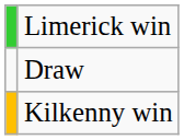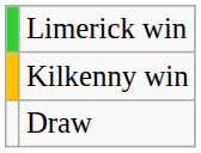 <table class="wikitable">
 <tr>
 <td style="background-color:#32CD32"></td>
 <td>Limerick win</td>
 </tr>
 <tr>
+<td style="background-color:#FFC000"></td>
+<td>Kilkenny win</td>
+</tr>
+<tr>
 <td></td>
 <td>Draw</td>
 </tr>
-<tr>
-<td style="background-color:#FFC000"></td>
-<td>Kilkenny win</td>
-</tr>
 </table>
